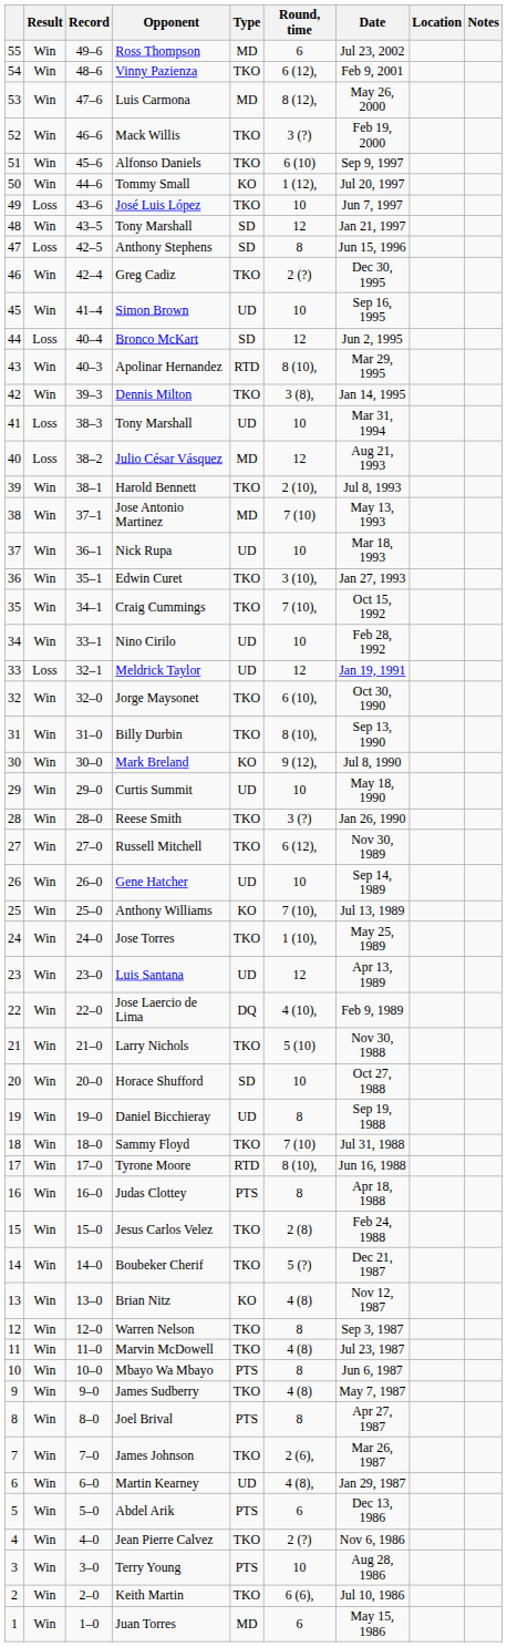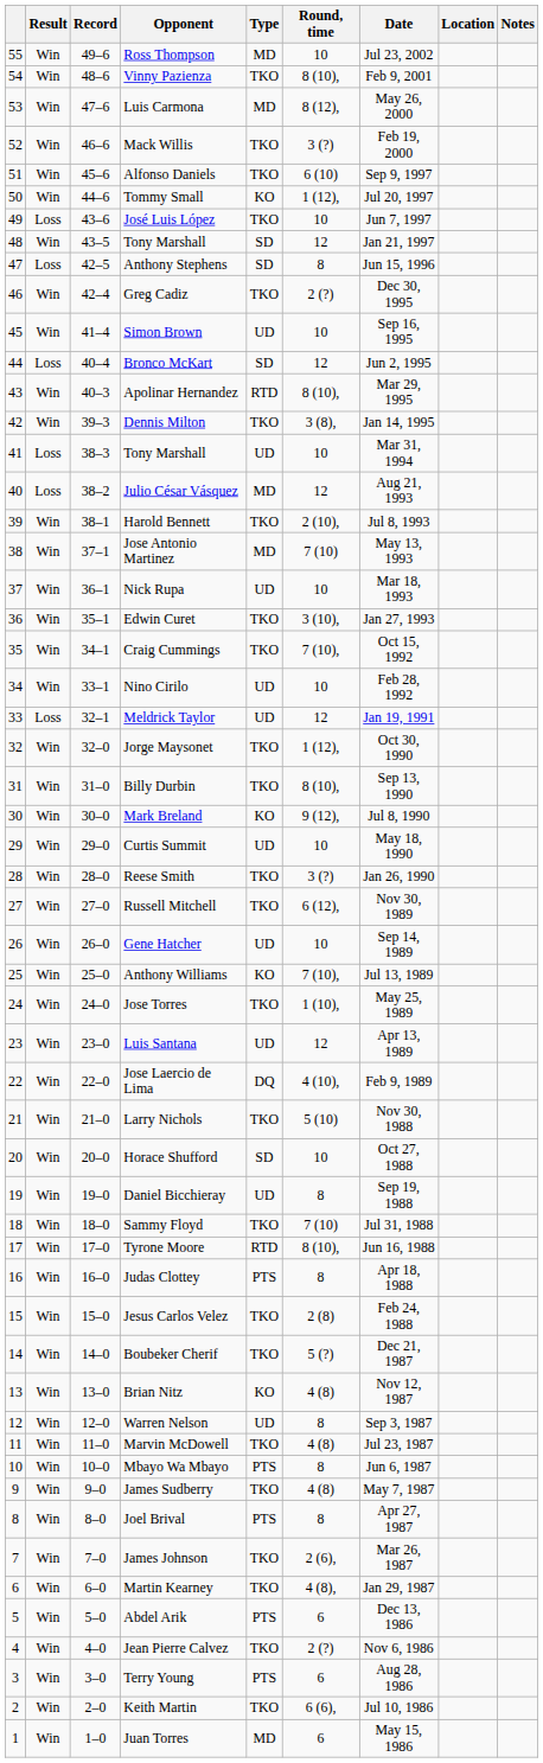 <table class=wikitable style=text-align:center>
 <tr>
 <th></th>
 <th>Result</th>
 <th>Record</th>
 <th>Opponent</th>
 <th>Type</th>
 <th>Round, time</th>
 <th>Date</th>
 <th>Location</th>
 <th>Notes</th>
 </tr>
 <tr>
 <td>55</td>
 <td>Win</td>
 <td>49–6</td>
 <td align=left><a href='#'>Ross Thompson</a></td>
 <td>MD</td>
-<td>6</td>
+<td>10</td>
 <td>Jul 23, 2002</td>
 <td align=left></td>
 <td align=left></td>
 </tr>
 <tr>
 <td>54</td>
 <td>Win</td>
 <td>48–6</td>
 <td align=left><a href='#'>Vinny Pazienza</a></td>
 <td>TKO</td>
-<td>6 (12), </td>
+<td>8 (10), </td>
 <td>Feb 9, 2001</td>
 <td align=left></td>
 <td align=left></td>
 </tr>
 <tr>
 <td>53</td>
 <td>Win</td>
 <td>47–6</td>
 <td align=left>Luis Carmona</td>
 <td>MD</td>
 <td>8 (12), </td>
 <td>May 26, 2000</td>
 <td align=left></td>
 <td align=left></td>
 </tr>
 <tr>
 <td>52</td>
 <td>Win</td>
 <td>46–6</td>
 <td align=left>Mack Willis</td>
 <td>TKO</td>
 <td>3 (?)</td>
 <td>Feb 19, 2000</td>
 <td align=left></td>
 <td align=left></td>
 </tr>
 <tr>
 <td>51</td>
 <td>Win</td>
 <td>45–6</td>
 <td align=left>Alfonso Daniels</td>
 <td>TKO</td>
 <td>6 (10)</td>
 <td>Sep 9, 1997</td>
 <td align=left></td>
 <td align=left></td>
 </tr>
 <tr>
 <td>50</td>
 <td>Win</td>
 <td>44–6</td>
 <td align=left>Tommy Small</td>
 <td>KO</td>
 <td>1 (12), </td>
 <td>Jul 20, 1997</td>
 <td align=left></td>
 <td align=left></td>
 </tr>
 <tr>
 <td>49</td>
 <td>Loss</td>
 <td>43–6</td>
 <td align=left><a href='#'>José Luis López</a></td>
 <td>TKO</td>
 <td>10</td>
 <td>Jun 7, 1997</td>
 <td align=left></td>
 <td align=left></td>
 </tr>
 <tr>
 <td>48</td>
 <td>Win</td>
 <td>43–5</td>
 <td align=left>Tony Marshall</td>
 <td>SD</td>
 <td>12</td>
 <td>Jan 21, 1997</td>
 <td align=left></td>
 <td align=left></td>
 </tr>
 <tr>
 <td>47</td>
 <td>Loss</td>
 <td>42–5</td>
 <td align=left>Anthony Stephens</td>
 <td>SD</td>
 <td>8</td>
 <td>Jun 15, 1996</td>
 <td align=left></td>
 <td align=left></td>
 </tr>
 <tr>
 <td>46</td>
 <td>Win</td>
 <td>42–4</td>
 <td align=left>Greg Cadiz</td>
 <td>TKO</td>
 <td>2 (?)</td>
 <td>Dec 30, 1995</td>
 <td align=left></td>
 <td align=left></td>
 </tr>
 <tr>
 <td>45</td>
 <td>Win</td>
 <td>41–4</td>
 <td align=left><a href='#'>Simon Brown</a></td>
 <td>UD</td>
 <td>10</td>
 <td>Sep 16, 1995</td>
 <td align=left></td>
 <td align=left></td>
 </tr>
 <tr>
 <td>44</td>
 <td>Loss</td>
 <td>40–4</td>
 <td align=left><a href='#'>Bronco McKart</a></td>
 <td>SD</td>
 <td>12</td>
 <td>Jun 2, 1995</td>
 <td align=left></td>
 <td align=left></td>
 </tr>
 <tr>
 <td>43</td>
 <td>Win</td>
 <td>40–3</td>
 <td align=left>Apolinar Hernandez</td>
 <td>RTD</td>
 <td>8 (10), </td>
 <td>Mar 29, 1995</td>
 <td align=left></td>
 <td align=left></td>
 </tr>
 <tr>
 <td>42</td>
 <td>Win</td>
 <td>39–3</td>
 <td align=left><a href='#'>Dennis Milton</a></td>
 <td>TKO</td>
 <td>3 (8), </td>
 <td>Jan 14, 1995</td>
 <td align=left></td>
 <td align=left></td>
 </tr>
 <tr>
 <td>41</td>
 <td>Loss</td>
 <td>38–3</td>
 <td align=left>Tony Marshall</td>
 <td>UD</td>
 <td>10</td>
 <td>Mar 31, 1994</td>
 <td align=left></td>
 <td align=left></td>
 </tr>
 <tr>
 <td>40</td>
 <td>Loss</td>
 <td>38–2</td>
 <td align=left><a href='#'>Julio César Vásquez</a></td>
 <td>MD</td>
 <td>12</td>
 <td>Aug 21, 1993</td>
 <td align=left></td>
 <td align=left></td>
 </tr>
 <tr>
 <td>39</td>
 <td>Win</td>
 <td>38–1</td>
 <td align=left>Harold Bennett</td>
 <td>TKO</td>
 <td>2 (10), </td>
 <td>Jul 8, 1993</td>
 <td align=left></td>
 <td align=left></td>
 </tr>
 <tr>
 <td>38</td>
 <td>Win</td>
 <td>37–1</td>
 <td align=left>Jose Antonio Martinez</td>
 <td>MD</td>
 <td>7 (10)</td>
 <td>May 13, 1993</td>
 <td align=left></td>
 <td align=left></td>
 </tr>
 <tr>
 <td>37</td>
 <td>Win</td>
 <td>36–1</td>
 <td align=left>Nick Rupa</td>
 <td>UD</td>
 <td>10</td>
 <td>Mar 18, 1993</td>
 <td align=left></td>
 <td align=left></td>
 </tr>
 <tr>
 <td>36</td>
 <td>Win</td>
 <td>35–1</td>
 <td align=left>Edwin Curet</td>
 <td>TKO</td>
 <td>3 (10), </td>
 <td>Jan 27, 1993</td>
 <td align=left></td>
 <td align=left></td>
 </tr>
 <tr>
 <td>35</td>
 <td>Win</td>
 <td>34–1</td>
 <td align=left>Craig Cummings</td>
 <td>TKO</td>
 <td>7 (10), </td>
 <td>Oct 15, 1992</td>
 <td align=left></td>
 <td align=left></td>
 </tr>
 <tr>
 <td>34</td>
 <td>Win</td>
 <td>33–1</td>
 <td align=left>Nino Cirilo</td>
 <td>UD</td>
 <td>10</td>
 <td>Feb 28, 1992</td>
 <td align=left></td>
 <td align=left></td>
 </tr>
 <tr>
 <td>33</td>
 <td>Loss</td>
 <td>32–1</td>
 <td align=left><a href='#'>Meldrick Taylor</a></td>
 <td>UD</td>
 <td>12</td>
 <td><a href='#'>Jan 19, 1991</a></td>
 <td align=left></td>
 <td align=left></td>
 </tr>
 <tr>
 <td>32</td>
 <td>Win</td>
 <td>32–0</td>
 <td align=left>Jorge Maysonet</td>
 <td>TKO</td>
-<td>6 (10), </td>
+<td>1 (12), </td>
 <td>Oct 30, 1990</td>
 <td align=left></td>
 <td align=left></td>
 </tr>
 <tr>
 <td>31</td>
 <td>Win</td>
 <td>31–0</td>
 <td align=left>Billy Durbin</td>
 <td>TKO</td>
 <td>8 (10), </td>
 <td>Sep 13, 1990</td>
 <td align=left></td>
 <td align=left></td>
 </tr>
 <tr>
 <td>30</td>
 <td>Win</td>
 <td>30–0</td>
 <td align=left><a href='#'>Mark Breland</a></td>
 <td>KO</td>
 <td>9 (12), </td>
 <td>Jul 8, 1990</td>
 <td align=left></td>
 <td align=left></td>
 </tr>
 <tr>
 <td>29</td>
 <td>Win</td>
 <td>29–0</td>
 <td align=left>Curtis Summit</td>
 <td>UD</td>
 <td>10</td>
 <td>May 18, 1990</td>
 <td align=left></td>
 <td align=left></td>
 </tr>
 <tr>
 <td>28</td>
 <td>Win</td>
 <td>28–0</td>
 <td align=left>Reese Smith</td>
 <td>TKO</td>
 <td>3 (?)</td>
 <td>Jan 26, 1990</td>
 <td align=left></td>
 <td align=left></td>
 </tr>
 <tr>
 <td>27</td>
 <td>Win</td>
 <td>27–0</td>
 <td align=left>Russell Mitchell</td>
 <td>TKO</td>
 <td>6 (12), </td>
 <td>Nov 30, 1989</td>
 <td align=left></td>
 <td align=left></td>
 </tr>
 <tr>
 <td>26</td>
 <td>Win</td>
 <td>26–0</td>
 <td align=left><a href='#'>Gene Hatcher</a></td>
 <td>UD</td>
 <td>10</td>
 <td>Sep 14, 1989</td>
 <td align=left></td>
 <td align=left></td>
 </tr>
 <tr>
 <td>25</td>
 <td>Win</td>
 <td>25–0</td>
 <td align=left>Anthony Williams</td>
 <td>KO</td>
 <td>7 (10), </td>
 <td>Jul 13, 1989</td>
 <td align=left></td>
 <td align=left></td>
 </tr>
 <tr>
 <td>24</td>
 <td>Win</td>
 <td>24–0</td>
 <td align=left>Jose Torres</td>
 <td>TKO</td>
 <td>1 (10), </td>
 <td>May 25, 1989</td>
 <td align=left></td>
 <td align=left></td>
 </tr>
 <tr>
 <td>23</td>
 <td>Win</td>
 <td>23–0</td>
 <td align=left><a href='#'>Luis Santana</a></td>
 <td>UD</td>
 <td>12</td>
 <td>Apr 13, 1989</td>
 <td align=left></td>
 <td align=left></td>
 </tr>
 <tr>
 <td>22</td>
 <td>Win</td>
 <td>22–0</td>
 <td align=left>Jose Laercio de Lima</td>
 <td>DQ</td>
 <td>4 (10), </td>
 <td>Feb 9, 1989</td>
 <td align=left></td>
 <td align=left></td>
 </tr>
 <tr>
 <td>21</td>
 <td>Win</td>
 <td>21–0</td>
 <td align=left>Larry Nichols</td>
 <td>TKO</td>
 <td>5 (10)</td>
 <td>Nov 30, 1988</td>
 <td align=left></td>
 <td align=left></td>
 </tr>
 <tr>
 <td>20</td>
 <td>Win</td>
 <td>20–0</td>
 <td align=left>Horace Shufford</td>
 <td>SD</td>
 <td>10</td>
 <td>Oct 27, 1988</td>
 <td align=left></td>
 <td align=left></td>
 </tr>
 <tr>
 <td>19</td>
 <td>Win</td>
 <td>19–0</td>
 <td align=left>Daniel Bicchieray</td>
 <td>UD</td>
 <td>8</td>
 <td>Sep 19, 1988</td>
 <td align=left></td>
 <td align=left></td>
 </tr>
 <tr>
 <td>18</td>
 <td>Win</td>
 <td>18–0</td>
 <td align=left>Sammy Floyd</td>
 <td>TKO</td>
 <td>7 (10)</td>
 <td>Jul 31, 1988</td>
 <td align=left></td>
 <td align=left></td>
 </tr>
 <tr>
 <td>17</td>
 <td>Win</td>
 <td>17–0</td>
 <td align=left>Tyrone Moore</td>
 <td>RTD</td>
 <td>8 (10), </td>
 <td>Jun 16, 1988</td>
 <td align=left></td>
 <td align=left></td>
 </tr>
 <tr>
 <td>16</td>
 <td>Win</td>
 <td>16–0</td>
 <td align=left>Judas Clottey</td>
 <td>PTS</td>
 <td>8</td>
 <td>Apr 18, 1988</td>
 <td align=left></td>
 <td align=left></td>
 </tr>
 <tr>
 <td>15</td>
 <td>Win</td>
 <td>15–0</td>
 <td align=left>Jesus Carlos Velez</td>
 <td>TKO</td>
 <td>2 (8)</td>
 <td>Feb 24, 1988</td>
 <td align=left></td>
 <td align=left></td>
 </tr>
 <tr>
 <td>14</td>
 <td>Win</td>
 <td>14–0</td>
 <td align=left>Boubeker Cherif</td>
 <td>TKO</td>
 <td>5 (?)</td>
 <td>Dec 21, 1987</td>
 <td align=left></td>
 <td align=left></td>
 </tr>
 <tr>
 <td>13</td>
 <td>Win</td>
 <td>13–0</td>
 <td align=left>Brian Nitz</td>
 <td>KO</td>
 <td>4 (8)</td>
 <td>Nov 12, 1987</td>
 <td align=left></td>
 <td align=left></td>
 </tr>
 <tr>
 <td>12</td>
 <td>Win</td>
 <td>12–0</td>
 <td align=left>Warren Nelson</td>
-<td>TKO</td>
+<td>UD</td>
 <td>8</td>
 <td>Sep 3, 1987</td>
 <td align=left></td>
 <td align=left></td>
 </tr>
 <tr>
 <td>11</td>
 <td>Win</td>
 <td>11–0</td>
 <td align=left>Marvin McDowell</td>
 <td>TKO</td>
 <td>4 (8)</td>
 <td>Jul 23, 1987</td>
 <td align=left></td>
 <td align=left></td>
 </tr>
 <tr>
 <td>10</td>
 <td>Win</td>
 <td>10–0</td>
 <td align=left>Mbayo Wa Mbayo</td>
 <td>PTS</td>
 <td>8</td>
 <td>Jun 6, 1987</td>
 <td align=left></td>
 <td align=left></td>
 </tr>
 <tr>
 <td>9</td>
 <td>Win</td>
 <td>9–0</td>
 <td align=left>James Sudberry</td>
 <td>TKO</td>
 <td>4 (8)</td>
 <td>May 7, 1987</td>
 <td align=left></td>
 <td align=left></td>
 </tr>
 <tr>
 <td>8</td>
 <td>Win</td>
 <td>8–0</td>
 <td align=left>Joel Brival</td>
 <td>PTS</td>
 <td>8</td>
 <td>Apr 27, 1987</td>
 <td align=left></td>
 <td align=left></td>
 </tr>
 <tr>
 <td>7</td>
 <td>Win</td>
 <td>7–0</td>
 <td align=left>James Johnson</td>
 <td>TKO</td>
 <td>2 (6), </td>
 <td>Mar 26, 1987</td>
 <td align=left></td>
 <td align=left></td>
 </tr>
 <tr>
 <td>6</td>
 <td>Win</td>
 <td>6–0</td>
 <td align=left>Martin Kearney</td>
-<td>UD</td>
+<td>TKO</td>
 <td>4 (8), </td>
 <td>Jan 29, 1987</td>
 <td align=left></td>
 <td align=left></td>
 </tr>
 <tr>
 <td>5</td>
 <td>Win</td>
 <td>5–0</td>
 <td align=left>Abdel Arik</td>
 <td>PTS</td>
 <td>6</td>
 <td>Dec 13, 1986</td>
 <td align=left></td>
 <td align=left></td>
 </tr>
 <tr>
 <td>4</td>
 <td>Win</td>
 <td>4–0</td>
 <td align=left>Jean Pierre Calvez</td>
 <td>TKO</td>
 <td>2 (?)</td>
 <td>Nov 6, 1986</td>
 <td align=left></td>
 <td align=left></td>
 </tr>
 <tr>
 <td>3</td>
 <td>Win</td>
 <td>3–0</td>
 <td align=left>Terry Young</td>
 <td>PTS</td>
-<td>10</td>
+<td>6</td>
 <td>Aug 28, 1986</td>
 <td align=left></td>
 <td align=left></td>
 </tr>
 <tr>
 <td>2</td>
 <td>Win</td>
 <td>2–0</td>
 <td align=left>Keith Martin</td>
 <td>TKO</td>
 <td>6 (6), </td>
 <td>Jul 10, 1986</td>
 <td align=left></td>
 <td align=left></td>
 </tr>
 <tr>
 <td>1</td>
 <td>Win</td>
 <td>1–0</td>
 <td align=left>Juan Torres</td>
 <td>MD</td>
 <td>6</td>
 <td>May 15, 1986</td>
 <td align=left></td>
 <td align=left></td>
 </tr>
 </table>
